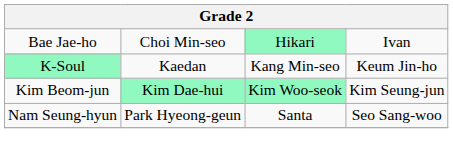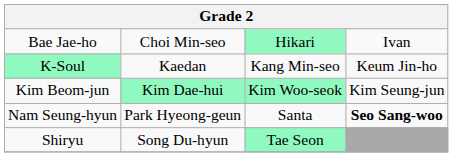 <table class="wikitable collapsible" style="text-align:center">
 <tr>
 <th colspan=4>Grade 2</th>
 </tr>
 <tr>
 <td>Bae Jae-ho</td>
 <td>Choi Min-seo</td>
 <td style="background:#90F9C0">Hikari</td>
 <td>Ivan</td>
 </tr>
 <tr>
 <td style="background:#90F9C0">K-Soul</td>
 <td>Kaedan</td>
 <td>Kang Min-seo</td>
 <td>Keum Jin-ho</td>
 </tr>
 <tr>
 <td>Kim Beom-jun</td>
 <td style="background:#90F9C0">Kim Dae-hui</td>
 <td style="background:#90F9C0">Kim Woo-seok</td>
 <td>Kim Seung-jun</td>
 </tr>
 <tr>
 <td>Nam Seung-hyun</td>
 <td>Park Hyeong-geun</td>
 <td>Santa</td>
-<td>Seo Sang-woo</td>
+<td><strong>Seo Sang-woo</strong></td>
+</tr>
+<tr>
+<td>Shiryu</td>
+<td>Song Du-hyun</td>
+<td style="background:#90F9C0">Tae Seon</td>
+<th style="background:darkgray"></th>
 </tr>
 <tr>
 </tr>
 </table>
